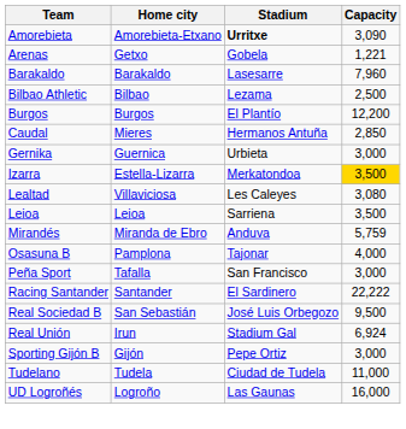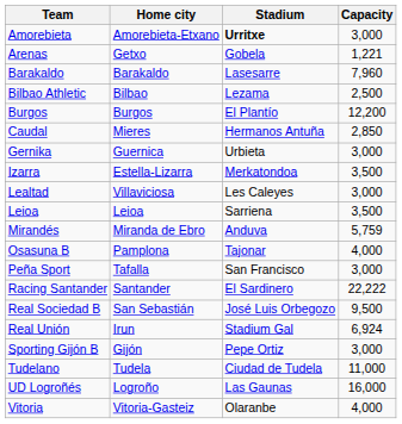 <table class="wikitable sortable">
 <tr>
 <th>Team</th>
 <th>Home city</th>
 <th>Stadium</th>
 <th>Capacity</th>
 </tr>
 <tr>
 <td><a href='#'>Amorebieta</a></td>
 <td><a href='#'>Amorebieta-Etxano</a></td>
 <td><strong>Urritxe</strong></td>
-<td align=center>3,090</td>
+<td align=center>3,000</td>
 </tr>
 <tr>
 <td><a href='#'>Arenas</a></td>
 <td><a href='#'>Getxo</a></td>
 <td><a href='#'>Gobela</a></td>
 <td align=center>1,221</td>
 </tr>
 <tr>
 <td><a href='#'>Barakaldo</a></td>
 <td><a href='#'>Barakaldo</a></td>
 <td><a href='#'>Lasesarre</a></td>
 <td align=center>7,960</td>
 </tr>
 <tr>
 <td><a href='#'>Bilbao Athletic</a></td>
 <td><a href='#'>Bilbao</a></td>
 <td><a href='#'>Lezama</a></td>
 <td align=center>2,500</td>
 </tr>
 <tr>
 <td><a href='#'>Burgos</a></td>
 <td><a href='#'>Burgos</a></td>
 <td><a href='#'>El Plantío</a></td>
 <td align=center>12,200</td>
 </tr>
 <tr>
 <td><a href='#'>Caudal</a></td>
 <td><a href='#'>Mieres</a></td>
 <td><a href='#'>Hermanos Antuña</a></td>
 <td align=center>2,850</td>
 </tr>
 <tr>
 <td><a href='#'>Gernika</a></td>
 <td><a href='#'>Guernica</a></td>
 <td>Urbieta</td>
 <td align=center>3,000</td>
 </tr>
 <tr>
 <td><a href='#'>Izarra</a></td>
 <td><a href='#'>Estella-Lizarra</a></td>
 <td><a href='#'>Merkatondoa</a></td>
-<td align=center style="background: gold;">3,500</td>
+<td align=center>3,500</td>
 </tr>
 <tr>
 <td><a href='#'>Lealtad</a></td>
 <td><a href='#'>Villaviciosa</a></td>
 <td>Les Caleyes</td>
-<td align=center>3,080</td>
+<td align=center>3,000</td>
 </tr>
 <tr>
 <td><a href='#'>Leioa</a></td>
 <td><a href='#'>Leioa</a></td>
 <td>Sarriena</td>
 <td align=center>3,500</td>
 </tr>
 <tr>
 <td><a href='#'>Mirandés</a></td>
 <td><a href='#'>Miranda de Ebro</a></td>
 <td><a href='#'>Anduva</a></td>
 <td align=center>5,759</td>
 </tr>
 <tr>
 <td><a href='#'>Osasuna B</a></td>
 <td><a href='#'>Pamplona</a></td>
 <td><a href='#'>Tajonar</a></td>
 <td align=center>4,000</td>
 </tr>
 <tr>
 <td><a href='#'>Peña Sport</a></td>
 <td><a href='#'>Tafalla</a></td>
 <td>San Francisco</td>
 <td align=center>3,000</td>
 </tr>
 <tr>
 <td><a href='#'>Racing Santander</a></td>
 <td><a href='#'>Santander</a></td>
 <td><a href='#'>El Sardinero</a></td>
 <td align=center>22,222</td>
 </tr>
 <tr>
 <td><a href='#'>Real Sociedad B</a></td>
 <td><a href='#'>San Sebastián</a></td>
 <td><a href='#'>José Luis Orbegozo</a></td>
 <td align=center>9,500</td>
 </tr>
 <tr>
 <td><a href='#'>Real Unión</a></td>
 <td><a href='#'>Irun</a></td>
 <td><a href='#'>Stadium Gal</a></td>
 <td align=center>6,924</td>
 </tr>
 <tr>
 <td><a href='#'>Sporting Gijón B</a></td>
 <td><a href='#'>Gijón</a></td>
 <td><a href='#'>Pepe Ortiz</a></td>
 <td align=center>3,000</td>
 </tr>
 <tr>
 <td><a href='#'>Tudelano</a></td>
 <td><a href='#'>Tudela</a></td>
 <td><a href='#'>Ciudad de Tudela</a></td>
 <td align=center>11,000</td>
 </tr>
 <tr>
 <td><a href='#'>UD Logroñés</a></td>
 <td><a href='#'>Logroño</a></td>
 <td><a href='#'>Las Gaunas</a></td>
 <td align=center>16,000</td>
 </tr>
+<tr>
+<td><a href='#'>Vitoria</a></td>
+<td><a href='#'>Vitoria-Gasteiz</a></td>
+<td>Olaranbe</td>
+<td align=center>4,000</td>
+</tr>
 </table>
